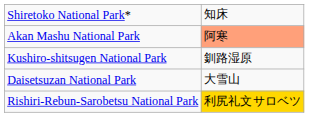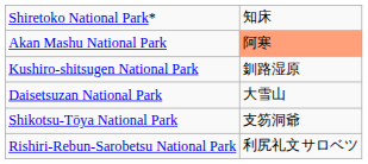 <table class="wikitable">
 <tr>
 <td><a href='#'>Shiretoko National Park</a>*</td>
 <td>知床</td>
 </tr>
 <tr>
 <td><a href='#'>Akan Mashu National Park</a></td>
 <td style="background: lightsalmon;">阿寒</td>
 </tr>
 <tr>
 <td><a href='#'>Kushiro-shitsugen National Park</a></td>
 <td>釧路湿原</td>
 </tr>
 <tr>
 <td><a href='#'>Daisetsuzan National Park</a></td>
 <td>大雪山</td>
 </tr>
 <tr>
+<td><a href='#'>Shikotsu-Tōya National Park</a></td>
+<td>支笏洞爺</td>
+</tr>
+<tr>
 <td><a href='#'>Rishiri-Rebun-Sarobetsu National Park</a></td>
-<td style="background: gold;">利尻礼文サロベツ</td>
+<td>利尻礼文サロベツ</td>
 </tr>
 </table>
